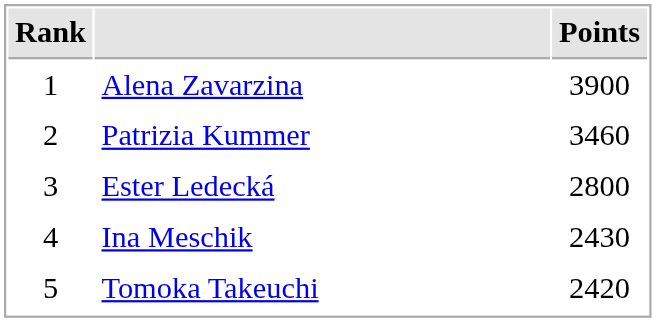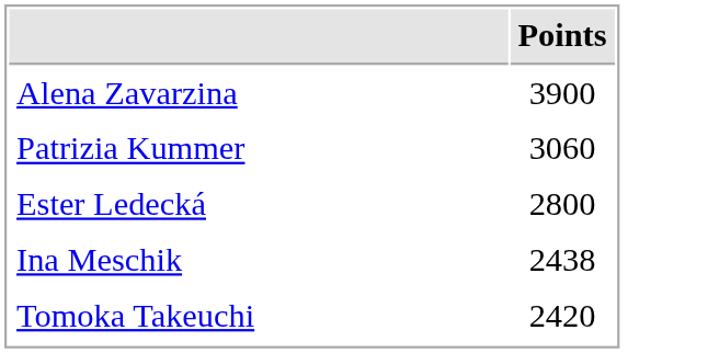 <table cellspacing="1" cellpadding="3" style="border:1px solid #aaa; font-size:86%;">
 <tr style="background:#e4e4e4;">
-<th style="border-bottom:1px solid #aaa; width:10px;">Rank</th>
 <th style="border-bottom:1px solid #aaa; width:200px;"></th>
 <th style="border-bottom:1px solid #aaa; width:20px;">Points</th>
 </tr>
 <tr>
-<td align=center>1</td>
 <td> <a href='#'>Alena Zavarzina</a></td>
 <td align=center>3900</td>
 </tr>
 <tr>
-<td align=center>2</td>
 <td> <a href='#'>Patrizia Kummer</a></td>
-<td align=center>3460</td>
+<td align=center>3060</td>
 </tr>
 <tr>
-<td align=center>3</td>
 <td> <a href='#'>Ester Ledecká</a></td>
 <td align=center>2800</td>
 </tr>
 <tr>
-<td align=center>4</td>
 <td> <a href='#'>Ina Meschik</a></td>
-<td align=center>2430</td>
+<td align=center>2438</td>
 </tr>
 <tr>
-<td align=center>5</td>
 <td> <a href='#'>Tomoka Takeuchi</a></td>
 <td align=center>2420</td>
 </tr>
 </table>
